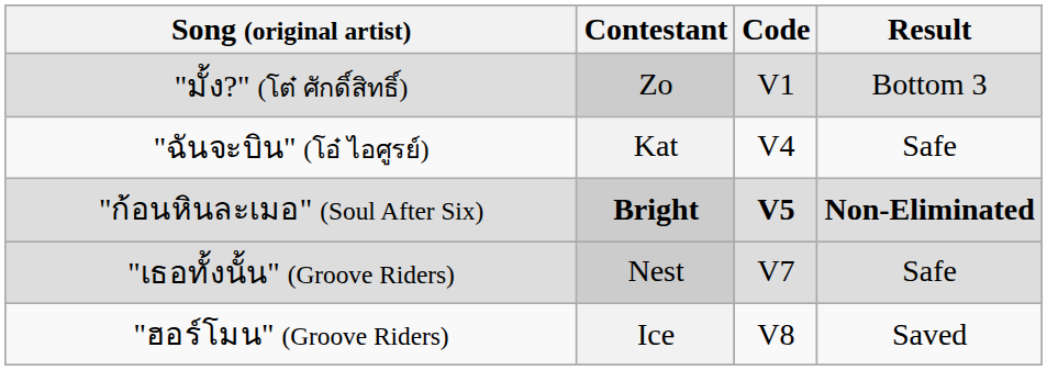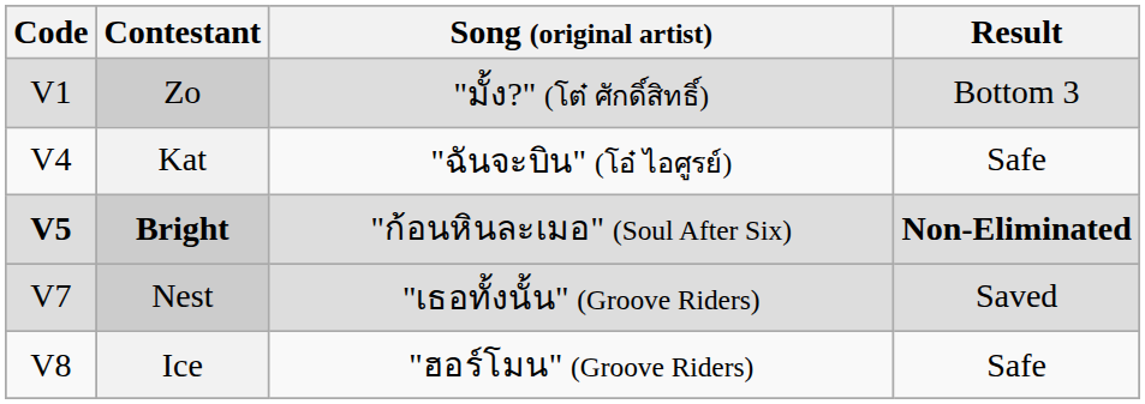 <table class="wikitable" style="text-align:center;">
 <tr>
+<th scope="col">Code</th>
+<th scope="col">Contestant</th>
 <th style="width:290px;" scope="col">Song <small>(original artist)</small></th>
-<th scope="col">Contestant</th>
-<th scope="col">Code</th>
 <th scope="col">Result</th>
 </tr>
 <tr style="background:#ddd;">
+<td>V1</td>
+<th scope="row" style="background-color:#CCCCCC; font-weight:normal;">Zo</th>
 <td>"มั้ง?" <small>(โต๋ ศักดิ์สิทธิ์)</small></td>
-<th scope="row" style="background-color:#CCCCCC; font-weight:normal;">Zo</th>
-<td>V1</td>
 <td>Bottom 3</td>
 </tr>
 <tr>
+<td>V4</td>
+<th scope="row" style="font-weight:normal;">Kat</th>
 <td>"ฉันจะบิน" <small>(โอ๋ ไอศูรย์)</small></td>
-<th scope="row" style="font-weight:normal;">Kat</th>
-<td>V4</td>
 <td>Safe</td>
 </tr>
 <tr style="background:#ddd;">
+<td><strong>V5</strong></td>
+<th scope="row" style="background-color:#CCCCCC; font-weight:normal;"><strong>Bright</strong></th>
 <td>"ก้อนหินละเมอ" <small>(Soul After Six)</small></td>
-<th scope="row" style="background-color:#CCCCCC; font-weight:normal;"><strong>Bright</strong></th>
-<td><strong>V5</strong></td>
 <td><strong>Non-Eliminated</strong></td>
 </tr>
 <tr style="background:#ddd;">
+<td>V7</td>
+<th scope="row" style="background-color:#CCCCCC; font-weight:normal;">Nest</th>
 <td>"เธอทั้งนั้น" <small>(Groove Riders)</small></td>
-<th scope="row" style="background-color:#CCCCCC; font-weight:normal;">Nest</th>
-<td>V7</td>
+<td>Saved</td>
+</tr>
+<tr>
+<td>V8</td>
+<th scope="row" style="font-weight:normal;">Ice</th>
+<td>"ฮอร์โมน" <small>(Groove Riders)</small></td>
 <td>Safe</td>
 </tr>
-<tr>
-<td>"ฮอร์โมน" <small>(Groove Riders)</small></td>
-<th scope="row" style="font-weight:normal;">Ice</th>
-<td>V8</td>
-<td>Saved</td>
-</tr>
 </table>
